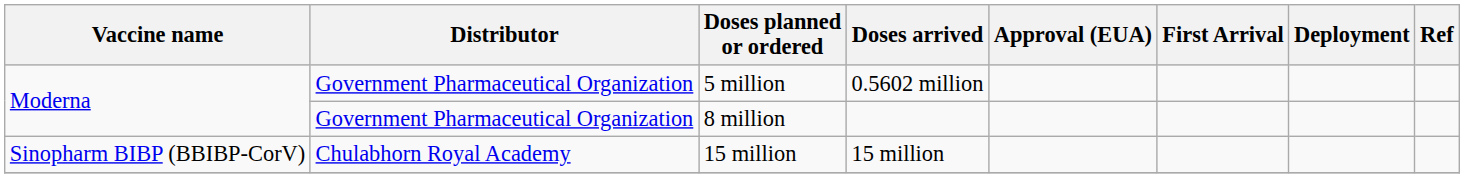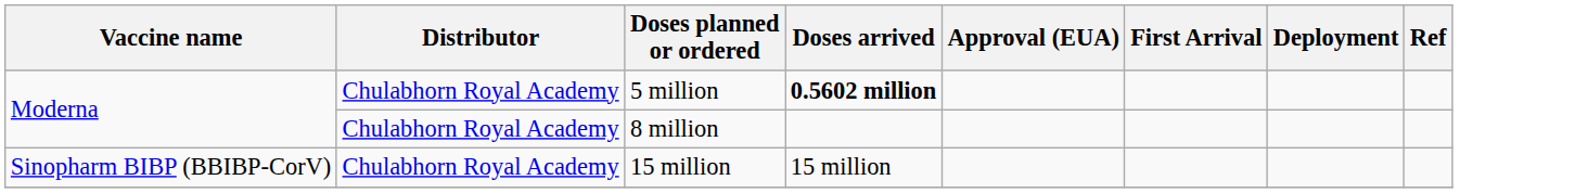 <table class="wikitable">
 <tr>
 <th>Vaccine name</th>
 <th>Distributor</th>
 <th>Doses planned<br> or ordered</th>
 <th>Doses arrived</th>
 <th>Approval (EUA)</th>
 <th>First Arrival</th>
 <th>Deployment</th>
 <th>Ref</th>
 </tr>
 <tr>
 <td rowspan=2> <a href='#'>Moderna</a></td>
-<td><a href='#'>Government Pharmaceutical Organization</a></td>
+<td><a href='#'>Chulabhorn Royal Academy</a></td>
 <td>5 million</td>
-<td>0.5602 million</td>
+<td><strong>0.5602 million</strong></td>
 <td></td>
 <td></td>
 <td></td>
 <td></td>
 </tr>
 <tr>
-<td><a href='#'>Government Pharmaceutical Organization</a></td>
+<td><a href='#'>Chulabhorn Royal Academy</a></td>
 <td>8 million</td>
 <td></td>
 <td></td>
 <td></td>
 <td></td>
 <td></td>
 </tr>
 <tr>
 <td> <a href='#'>Sinopharm BIBP</a> (BBIBP-CorV)</td>
 <td><a href='#'>Chulabhorn Royal Academy</a></td>
 <td>15 million</td>
 <td>15 million</td>
 <td></td>
 <td></td>
 <td></td>
 <td></td>
 </tr>
 <tr>
 </tr>
 </table>
